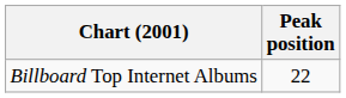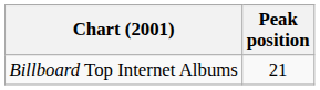 <table class="wikitable">
 <tr>
 <th>Chart (2001)</th>
 <th>Peak<br>position</th>
 </tr>
 <tr>
 <td><em>Billboard</em> Top Internet Albums</td>
-<td style="text-align:center;">22</td>
+<td style="text-align:center;">21</td>
 </tr>
 </table>
